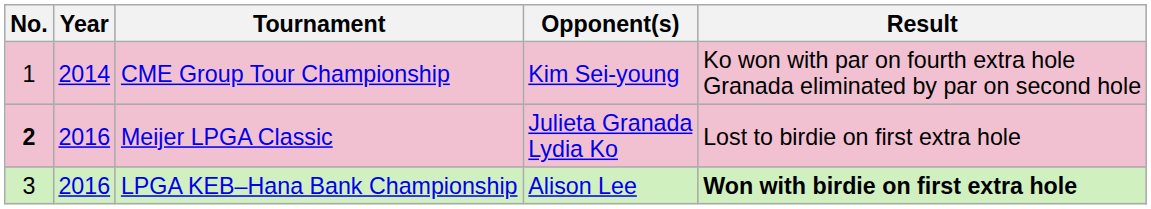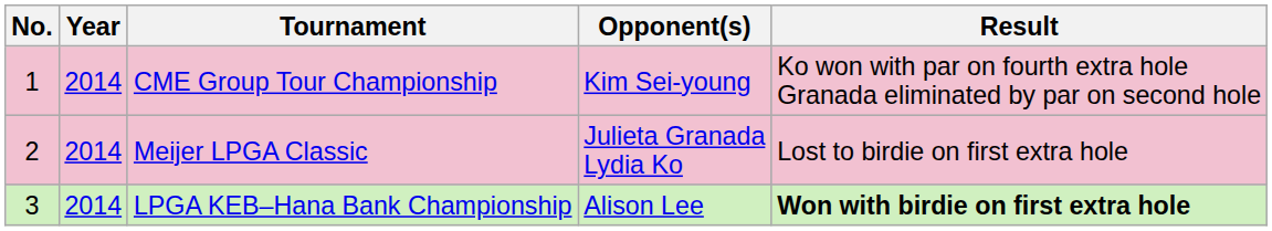 <table class="wikitable" style="font-size:95%;">
 <tr>
 <th>No.</th>
 <th>Year</th>
 <th>Tournament</th>
 <th>Opponent(s)</th>
 <th>Result</th>
 </tr>
 <tr style="background:#F2C1D1;">
 <td align=center>1</td>
 <td align=center><a href='#'>2014</a></td>
 <td><a href='#'>CME Group Tour Championship</a></td>
 <td> <a href='#'>Kim Sei-young</a></td>
 <td>Ko won with par on fourth extra hole<br>Granada eliminated by par on second hole</td>
 </tr>
 <tr style="background:#F2C1D1;">
-<td align=center><strong>2</strong></td>
-<td align=center><a href='#'>2016</a></td>
+<td align=center>2</td>
+<td align=center><a href='#'>2014</a></td>
 <td><a href='#'>Meijer LPGA Classic</a></td>
 <td> <a href='#'>Julieta Granada</a><br> <a href='#'>Lydia Ko</a></td>
 <td>Lost to birdie on first extra hole</td>
 </tr>
 <tr style="background:#D0F0C0;">
 <td align=center>3</td>
-<td align=center><a href='#'>2016</a></td>
+<td align=center><a href='#'>2014</a></td>
 <td><a href='#'>LPGA KEB–Hana Bank Championship</a></td>
 <td> <a href='#'>Alison Lee</a></td>
 <td><strong>Won with birdie on first extra hole</strong></td>
 </tr>
 </table>
